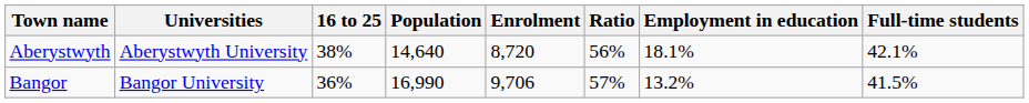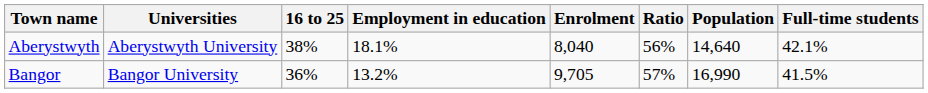 <table class="wikitable sortable">
 <tr>
 <th>Town name</th>
 <th>Universities</th>
 <th>16 to 25</th>
-<th>Population</th>
+<th>Employment in education</th>
 <th>Enrolment</th>
 <th>Ratio</th>
-<th>Employment in education</th>
+<th>Population</th>
 <th>Full-time students</th>
 </tr>
 <tr>
 <td><a href='#'>Aberystwyth</a></td>
 <td><a href='#'>Aberystwyth University</a></td>
 <td>38%</td>
+<td>18.1%</td>
+<td>8,040</td>
+<td>56%</td>
 <td>14,640</td>
-<td>8,720</td>
-<td>56%</td>
-<td>18.1%</td>
 <td>42.1%</td>
 </tr>
 <tr>
 <td><a href='#'>Bangor</a></td>
 <td><a href='#'>Bangor University</a></td>
 <td>36%</td>
+<td>13.2%</td>
+<td>9,705</td>
+<td>57%</td>
 <td>16,990</td>
-<td>9,706</td>
-<td>57%</td>
-<td>13.2%</td>
 <td>41.5%</td>
 </tr>
 </table>
